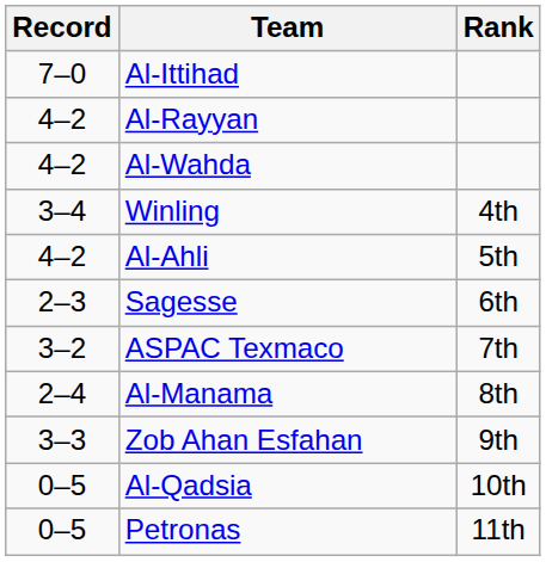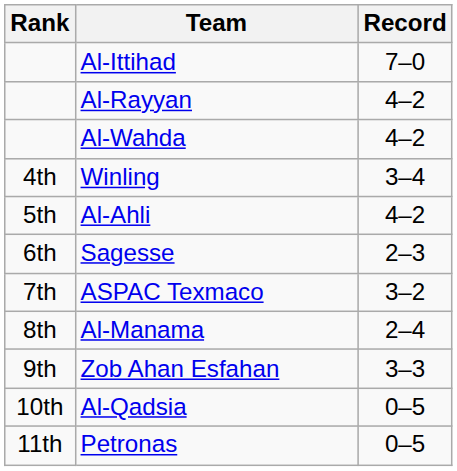 <table class=wikitable style="text-align:center;">
 <tr>
+<th>Rank</th>
+<th width=180>Team</th>
 <th>Record</th>
-<th width=180>Team</th>
-<th>Rank</th>
 </tr>
 <tr>
+<td></td>
+<td align=left> <a href='#'>Al-Ittihad</a></td>
 <td align=center>7–0</td>
-<td align=left> <a href='#'>Al-Ittihad</a></td>
-<td></td>
 </tr>
 <tr>
+<td></td>
+<td align=left> <a href='#'>Al-Rayyan</a></td>
 <td align=center>4–2</td>
-<td align=left> <a href='#'>Al-Rayyan</a></td>
-<td></td>
 </tr>
 <tr>
+<td></td>
+<td align=left> <a href='#'>Al-Wahda</a></td>
 <td align=center>4–2</td>
-<td align=left> <a href='#'>Al-Wahda</a></td>
-<td></td>
 </tr>
 <tr>
+<td>4th</td>
+<td align=left> <a href='#'>Winling</a></td>
 <td align=center>3–4</td>
-<td align=left> <a href='#'>Winling</a></td>
-<td>4th</td>
 </tr>
 <tr>
+<td>5th</td>
+<td align=left> <a href='#'>Al-Ahli</a></td>
 <td align=center>4–2</td>
-<td align=left> <a href='#'>Al-Ahli</a></td>
-<td>5th</td>
 </tr>
 <tr>
+<td>6th</td>
+<td align=left> <a href='#'>Sagesse</a></td>
 <td align=center>2–3</td>
-<td align=left> <a href='#'>Sagesse</a></td>
-<td>6th</td>
 </tr>
 <tr>
+<td>7th</td>
+<td align=left> <a href='#'>ASPAC Texmaco</a></td>
 <td align=center>3–2</td>
-<td align=left> <a href='#'>ASPAC Texmaco</a></td>
-<td>7th</td>
 </tr>
 <tr>
+<td>8th</td>
+<td align=left> <a href='#'>Al-Manama</a></td>
 <td align=center>2–4</td>
-<td align=left> <a href='#'>Al-Manama</a></td>
-<td>8th</td>
 </tr>
 <tr>
+<td>9th</td>
+<td align=left> <a href='#'>Zob Ahan Esfahan</a></td>
 <td align=center>3–3</td>
-<td align=left> <a href='#'>Zob Ahan Esfahan</a></td>
-<td>9th</td>
 </tr>
 <tr>
+<td>10th</td>
+<td align=left> <a href='#'>Al-Qadsia</a></td>
 <td align=center>0–5</td>
-<td align=left> <a href='#'>Al-Qadsia</a></td>
-<td>10th</td>
 </tr>
 <tr>
+<td>11th</td>
+<td align=left> <a href='#'>Petronas</a></td>
 <td align=center>0–5</td>
-<td align=left> <a href='#'>Petronas</a></td>
-<td>11th</td>
 </tr>
 </table>
